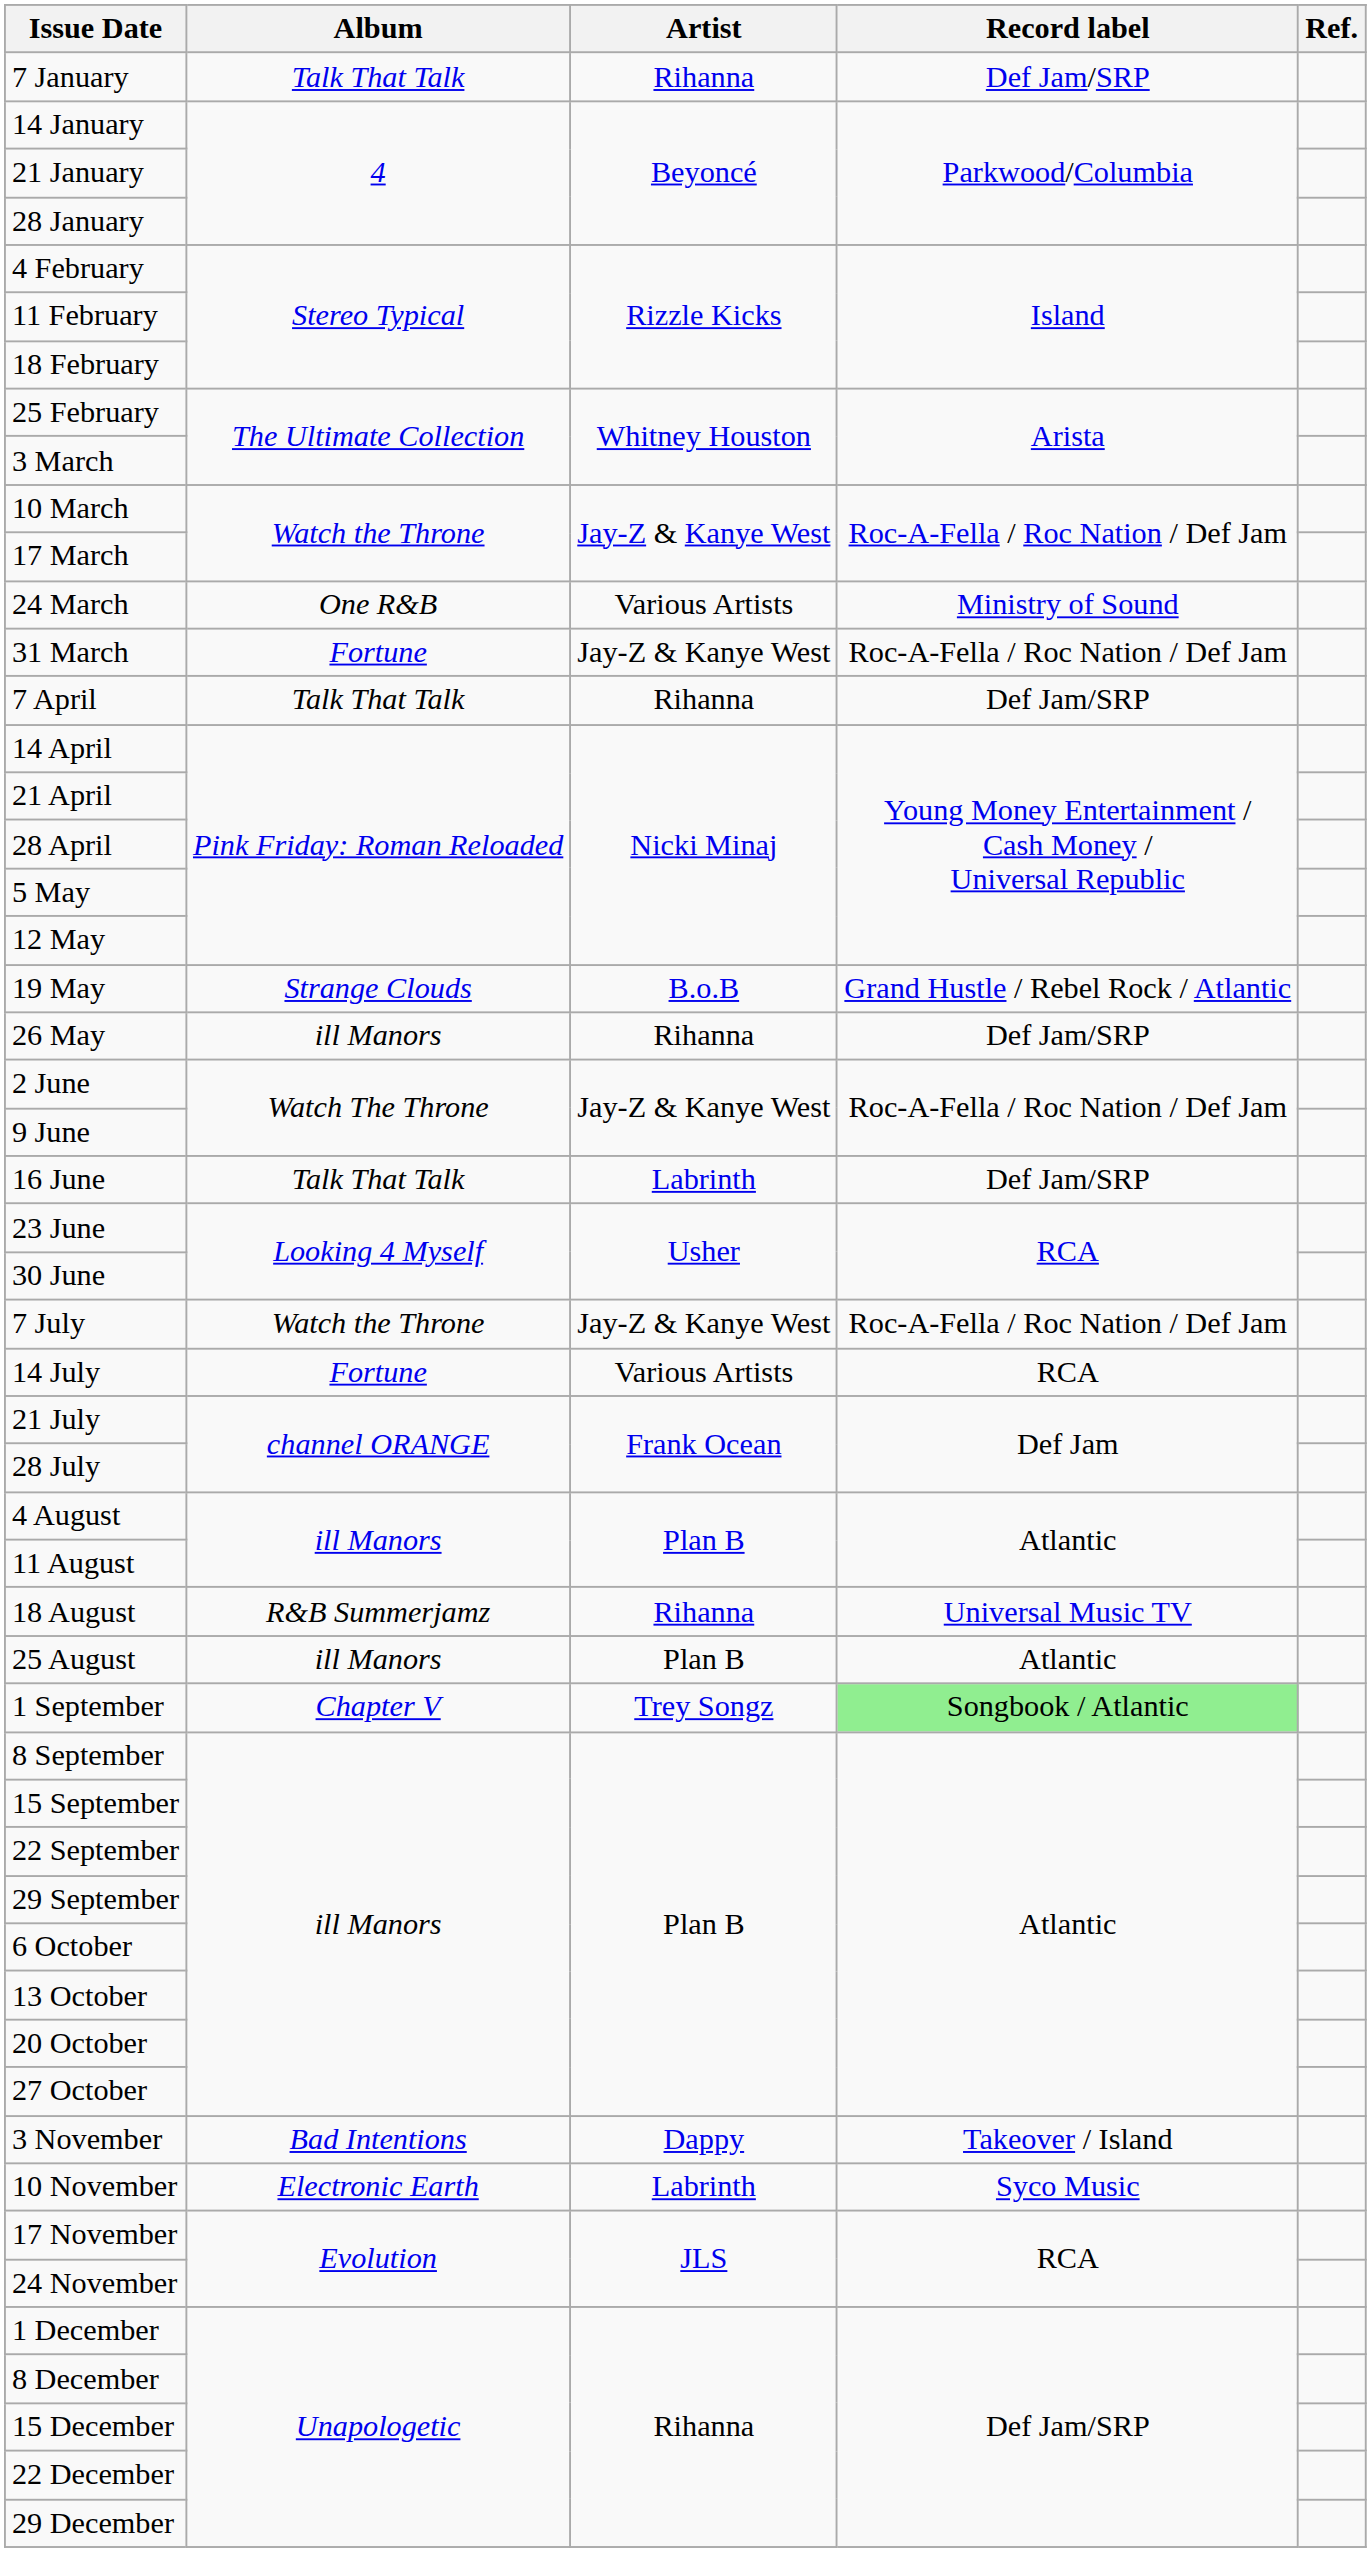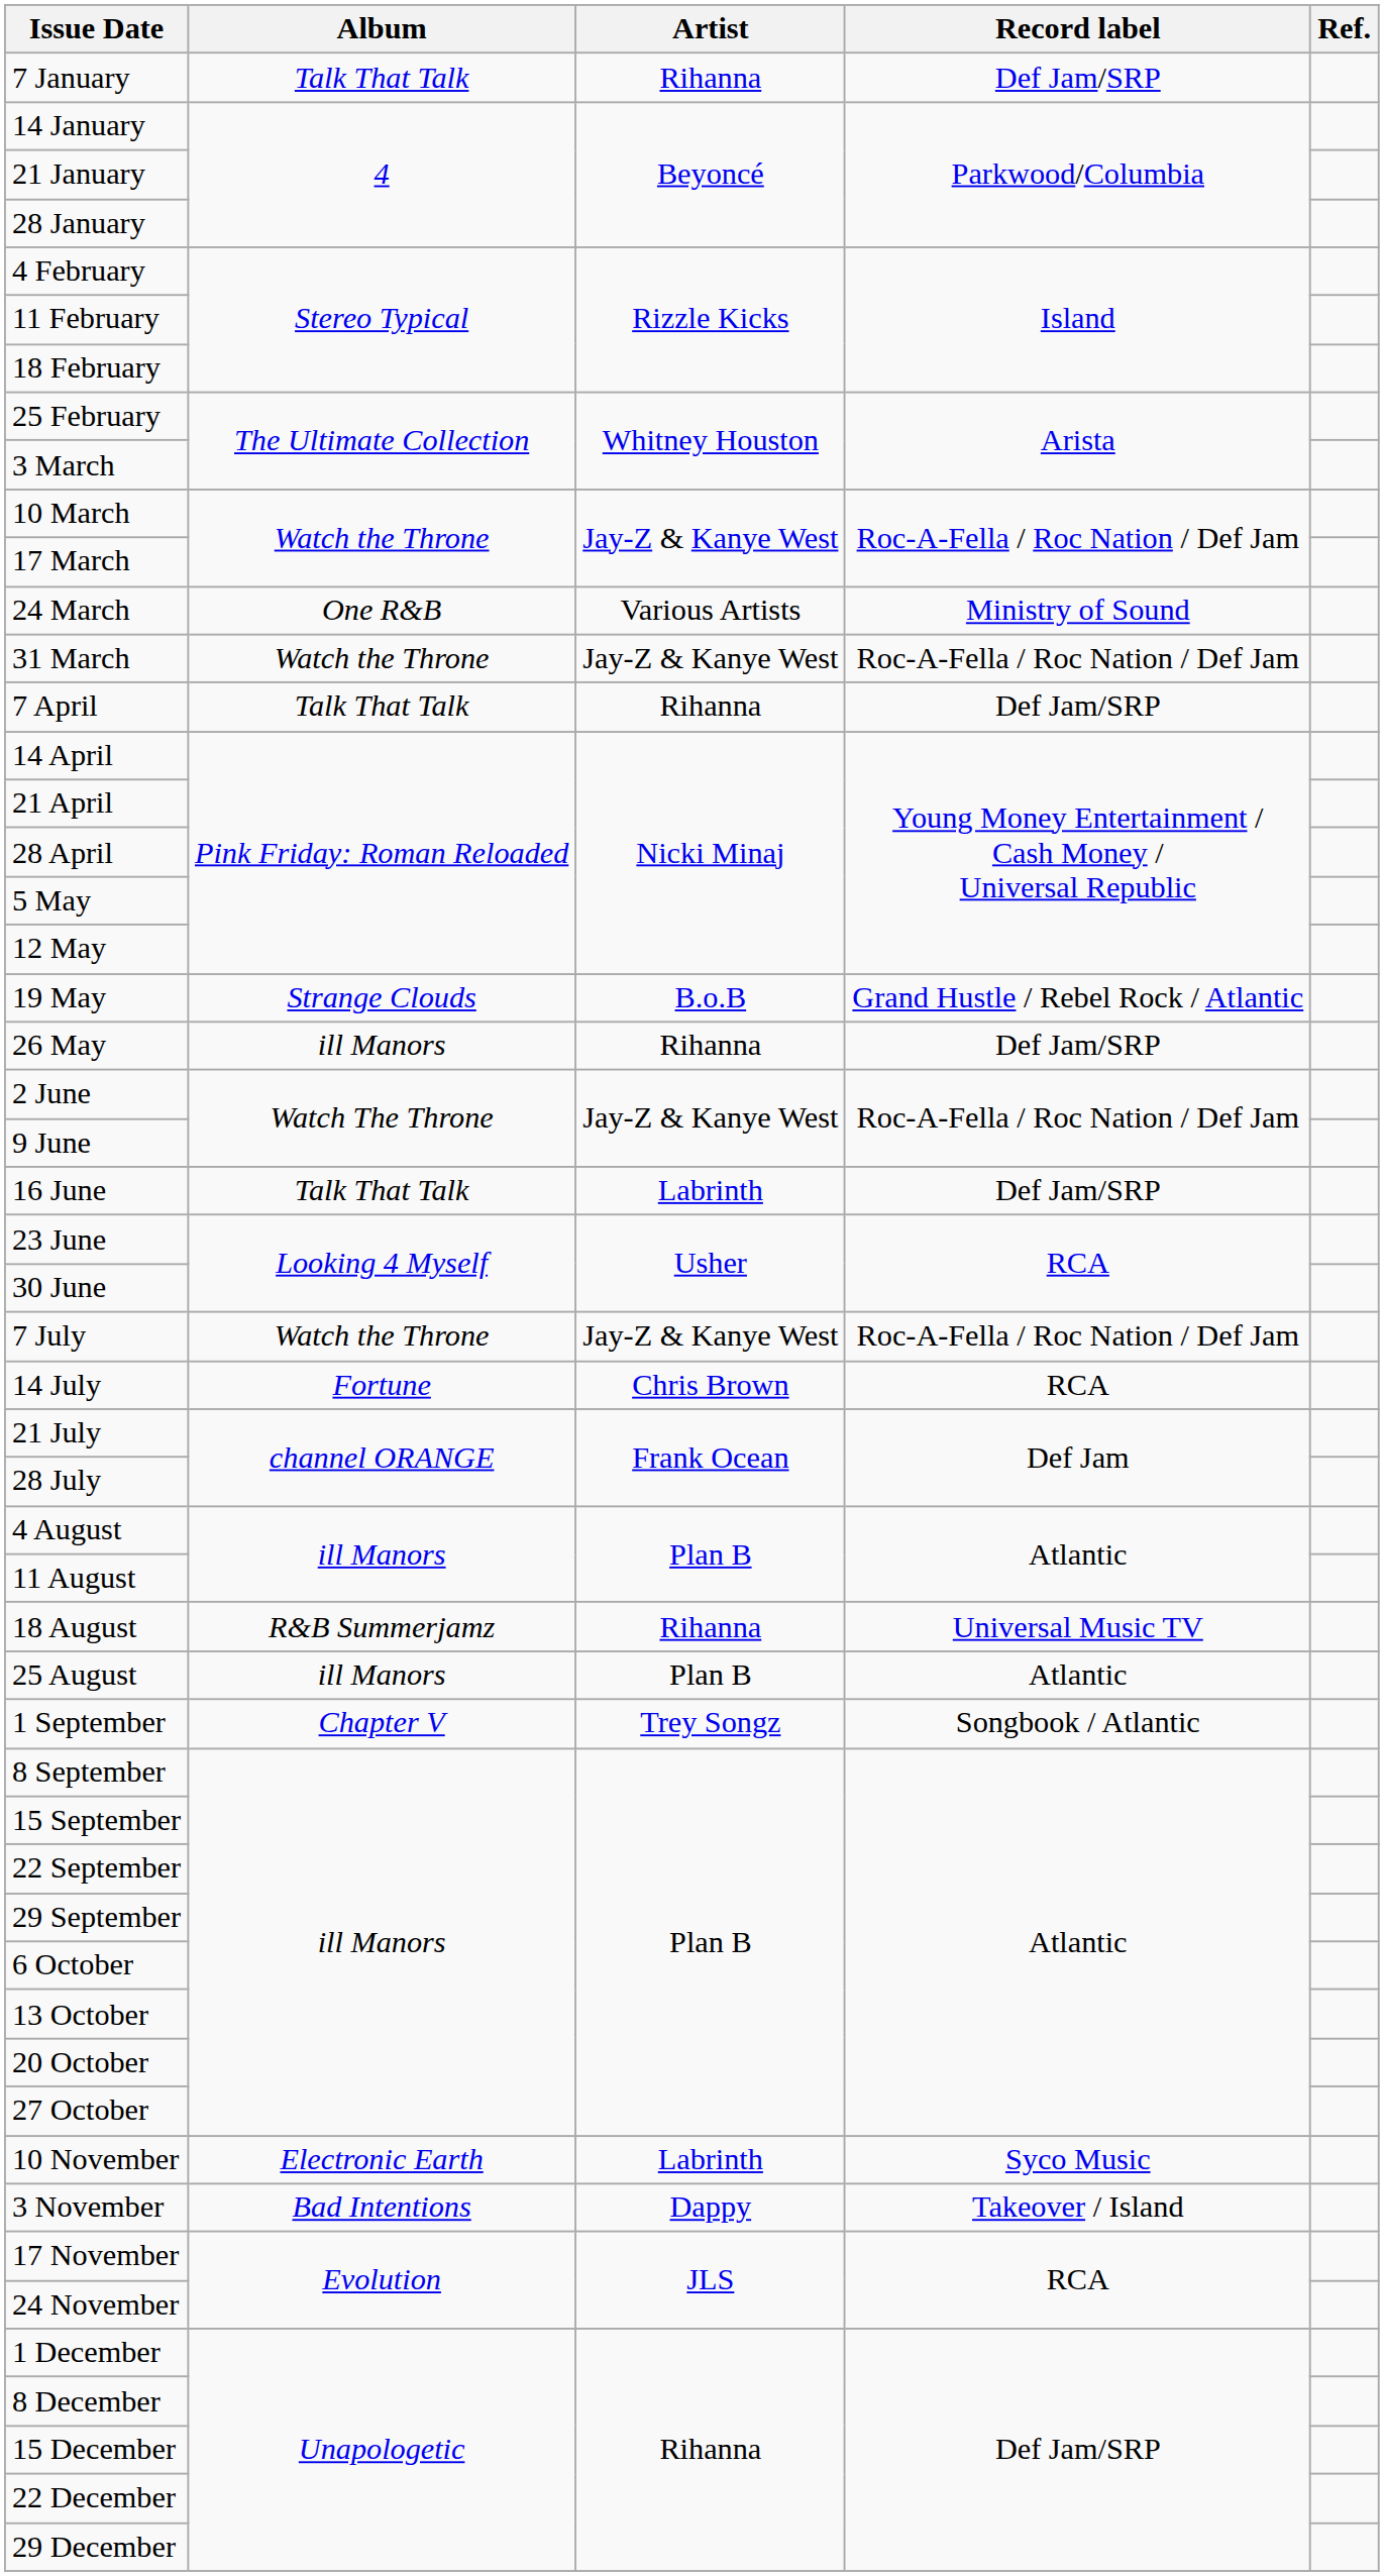 <table class="wikitable">
 <tr>
 <th style="text-align:center;">Issue Date</th>
 <th style="text-align:center;">Album</th>
 <th style="text-align:center;">Artist</th>
 <th style="text-align:center;">Record label</th>
 <th style="text-align:center;">Ref.</th>
 </tr>
 <tr>
 <td>7 January</td>
 <td align="center"><em><a href='#'>Talk That Talk</a></em></td>
 <td align="center"><a href='#'>Rihanna</a></td>
 <td align="center"><a href='#'>Def Jam</a>/<a href='#'>SRP</a></td>
 <td align="center"></td>
 </tr>
 <tr>
 <td>14 January</td>
 <td align="center" rowspan="3"><em><a href='#'>4</a></em></td>
 <td align="center" rowspan="3"><a href='#'>Beyoncé</a></td>
 <td align="center" rowspan="3"><a href='#'>Parkwood</a>/<a href='#'>Columbia</a></td>
 <td align="center"></td>
 </tr>
 <tr>
 <td>21 January</td>
 <td align="center"></td>
 </tr>
 <tr>
 <td>28 January</td>
 <td align="center"></td>
 </tr>
 <tr>
 <td>4 February </td>
 <td align="center" rowspan="3"><em><a href='#'>Stereo Typical</a></em></td>
 <td align="center" rowspan="3"><a href='#'>Rizzle Kicks</a></td>
 <td align="center" rowspan="3"><a href='#'>Island</a></td>
 <td align="center"></td>
 </tr>
 <tr>
 <td>11 February</td>
 <td align="center"></td>
 </tr>
 <tr>
 <td>18 February</td>
 <td align="center"></td>
 </tr>
 <tr>
 <td>25 February</td>
 <td align="center" rowspan="2"><em><a href='#'>The Ultimate Collection</a></em></td>
 <td align="center" rowspan="2"><a href='#'>Whitney Houston</a></td>
 <td align="center" rowspan="2"><a href='#'>Arista</a></td>
 <td align="center"></td>
 </tr>
 <tr>
 <td>3 March</td>
 <td align="center"></td>
 </tr>
 <tr>
 <td>10 March</td>
 <td align="center" rowspan="2"><em><a href='#'>Watch the Throne</a></em></td>
 <td align="center" rowspan="2"><a href='#'>Jay-Z</a> & <a href='#'>Kanye West</a></td>
 <td align="center" rowspan="2"><a href='#'>Roc-A-Fella</a> / <a href='#'>Roc Nation</a> / Def Jam</td>
 <td align="center"></td>
 </tr>
 <tr>
 <td>17 March</td>
 <td align="center"></td>
 </tr>
 <tr>
 <td>24 March</td>
 <td align="center"><em>One R&B</em></td>
 <td align="center">Various Artists</td>
 <td align="center"><a href='#'>Ministry of Sound</a></td>
 <td align="center"></td>
 </tr>
 <tr>
 <td>31 March</td>
-<td align="center"><em><a href='#'>Fortune</a></em></td>
+<td align="center"><em>Watch the Throne</em></td>
 <td align="center">Jay-Z & Kanye West</td>
 <td align="center">Roc-A-Fella / Roc Nation / Def Jam</td>
 <td align="center"></td>
 </tr>
 <tr>
 <td>7 April</td>
 <td align="center"><em>Talk That Talk</em></td>
 <td align="center">Rihanna</td>
 <td align="center">Def Jam/SRP</td>
 <td align="center"></td>
 </tr>
 <tr>
 <td>14 April </td>
 <td align="center" rowspan="5"><em><a href='#'>Pink Friday: Roman Reloaded</a></em></td>
 <td align="center" rowspan="5"><a href='#'>Nicki Minaj</a></td>
 <td align="center" rowspan="5"><a href='#'>Young Money Entertainment</a> / <br><a href='#'>Cash Money</a> / <br><a href='#'>Universal Republic</a></td>
 <td align="center"></td>
 </tr>
 <tr>
 <td>21 April</td>
 <td align="center"></td>
 </tr>
 <tr>
 <td>28 April</td>
 <td align="center"></td>
 </tr>
 <tr>
 <td>5 May</td>
 <td align="center"></td>
 </tr>
 <tr>
 <td>12 May </td>
 <td align="center"></td>
 </tr>
 <tr>
 <td>19 May</td>
 <td align="center"><em><a href='#'>Strange Clouds</a></em></td>
 <td align="center"><a href='#'>B.o.B</a></td>
 <td align="center"><a href='#'>Grand Hustle</a> / Rebel Rock / <a href='#'>Atlantic</a></td>
 <td align="center"></td>
 </tr>
 <tr>
 <td>26 May</td>
 <td align="center"><em>ill Manors</em></td>
 <td align="center">Rihanna</td>
 <td align="center">Def Jam/SRP</td>
 <td align="center"></td>
 </tr>
 <tr>
 <td>2 June</td>
 <td align="center" rowspan="2"><em>Watch The Throne</em></td>
 <td align="center" rowspan="2">Jay-Z & Kanye West</td>
 <td align="center" rowspan="2">Roc-A-Fella / Roc Nation / Def Jam</td>
 <td align="center"></td>
 </tr>
 <tr>
 <td>9 June</td>
 <td align="center"></td>
 </tr>
 <tr>
 <td>16 June</td>
 <td align="center"><em>Talk That Talk</em></td>
 <td align="center"><a href='#'>Labrinth</a></td>
 <td align="center">Def Jam/SRP</td>
 <td align="center"></td>
 </tr>
 <tr>
 <td>23 June</td>
 <td align="center" rowspan="2"><em><a href='#'>Looking 4 Myself</a></em></td>
 <td align="center" rowspan="2"><a href='#'>Usher</a></td>
 <td align="center" rowspan="2"><a href='#'>RCA</a></td>
 <td align="center"></td>
 </tr>
 <tr>
 <td>30 June</td>
 <td align="center"></td>
 </tr>
 <tr>
 <td>7 July</td>
 <td align="center"><em>Watch the Throne</em></td>
 <td align="center">Jay-Z & Kanye West</td>
 <td align="center">Roc-A-Fella / Roc Nation / Def Jam</td>
 <td align="center"></td>
 </tr>
 <tr>
 <td>14 July </td>
 <td align="center"><em><a href='#'>Fortune</a></em></td>
-<td align="center">Various Artists</td>
+<td align="center"><a href='#'>Chris Brown</a></td>
 <td align="center">RCA</td>
 <td align="center"></td>
 </tr>
 <tr>
 <td>21 July</td>
 <td align="center" rowspan="2"><em><a href='#'>channel ORANGE</a></em></td>
 <td align="center" rowspan="2"><a href='#'>Frank Ocean</a></td>
 <td align="center" rowspan="2">Def Jam</td>
 <td align="center"></td>
 </tr>
 <tr>
 <td>28 July</td>
 <td align="center"></td>
 </tr>
 <tr>
 <td>4 August </td>
 <td align="center" rowspan="2"><em><a href='#'>ill Manors</a></em></td>
 <td align="center" rowspan="2"><a href='#'>Plan B</a></td>
 <td align="center" rowspan="2">Atlantic</td>
 <td align="center"></td>
 </tr>
 <tr>
 <td>11 August</td>
 <td align="center"></td>
 </tr>
 <tr>
 <td>18 August</td>
 <td align="center"><em>R&B Summerjamz</em></td>
 <td align="center"><a href='#'>Rihanna</a></td>
 <td align="center"><a href='#'>Universal Music TV</a></td>
 <td align="center"></td>
 </tr>
 <tr>
 <td>25 August</td>
 <td align="center"><em>ill Manors</em></td>
 <td align="center">Plan B</td>
 <td align="center">Atlantic</td>
 <td align="center"></td>
 </tr>
 <tr>
 <td>1 September</td>
 <td align="center"><em><a href='#'>Chapter V</a></em></td>
 <td align="center"><a href='#'>Trey Songz</a></td>
-<td align="center" style="background: lightgreen;">Songbook / Atlantic</td>
+<td align="center">Songbook / Atlantic</td>
 <td align="center"></td>
 </tr>
 <tr>
 <td>8 September</td>
 <td align="center" rowspan="8"><em>ill Manors</em></td>
 <td align="center" rowspan="8">Plan B</td>
 <td align="center" rowspan="8">Atlantic</td>
 <td align="center"></td>
 </tr>
 <tr>
 <td>15 September</td>
 <td align="center"></td>
 </tr>
 <tr>
 <td>22 September</td>
 <td align="center"></td>
 </tr>
 <tr>
 <td>29 September</td>
 <td align="center"></td>
 </tr>
 <tr>
 <td>6 October</td>
 <td align="center"></td>
 </tr>
 <tr>
 <td>13 October</td>
 <td align="center"></td>
 </tr>
 <tr>
 <td>20 October</td>
 <td align="center"></td>
 </tr>
 <tr>
 <td>27 October</td>
 <td align="center"></td>
 </tr>
 <tr>
+<td>10 November</td>
+<td align="center"><em><a href='#'>Electronic Earth</a></em></td>
+<td align="center"><a href='#'>Labrinth</a></td>
+<td align="center"><a href='#'>Syco Music</a></td>
+<td align="center"></td>
+</tr>
+<tr>
 <td>3 November</td>
 <td align="center"><em><a href='#'>Bad Intentions</a></em></td>
 <td align="center"><a href='#'>Dappy</a></td>
 <td align="center"><a href='#'>Takeover</a> / Island</td>
-<td align="center"></td>
-</tr>
-<tr>
-<td>10 November</td>
-<td align="center"><em><a href='#'>Electronic Earth</a></em></td>
-<td align="center"><a href='#'>Labrinth</a></td>
-<td align="center"><a href='#'>Syco Music</a></td>
 <td align="center"></td>
 </tr>
 <tr>
 <td>17 November</td>
 <td align="center" rowspan="2"><em><a href='#'>Evolution</a></em></td>
 <td align="center" rowspan="2"><a href='#'>JLS</a></td>
 <td align="center" rowspan="2">RCA</td>
 <td align="center"></td>
 </tr>
 <tr>
 <td>24 November</td>
 <td align="center"></td>
 </tr>
 <tr>
 <td>1 December </td>
 <td align="center" rowspan="5"><em><a href='#'>Unapologetic</a></em></td>
 <td align="center" rowspan="5">Rihanna</td>
 <td align="center" rowspan="5">Def Jam/SRP</td>
 <td align="center"></td>
 </tr>
 <tr>
 <td>8 December </td>
 <td align="center"></td>
 </tr>
 <tr>
 <td>15 December</td>
 <td align="center"></td>
 </tr>
 <tr>
 <td>22 December</td>
 <td align="center"></td>
 </tr>
 <tr>
 <td>29 December</td>
 <td align="center"></td>
 </tr>
 </table>
